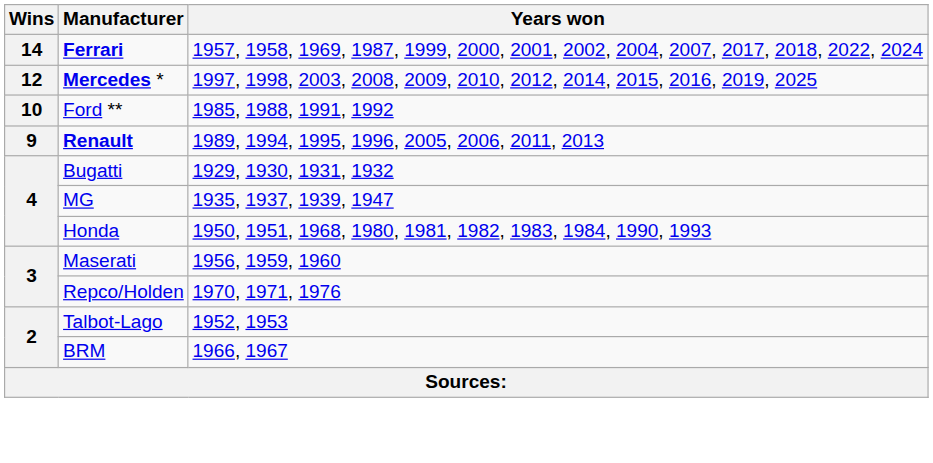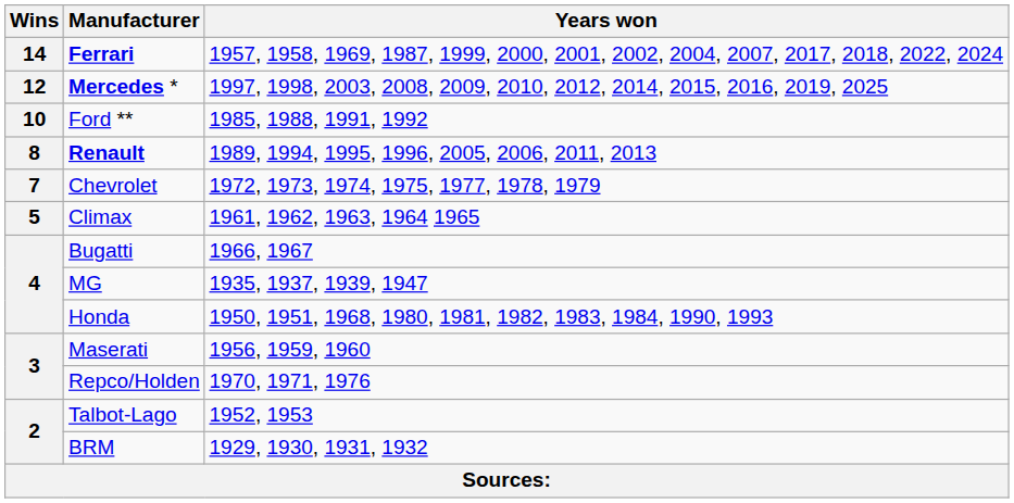 <table class="wikitable">
 <tr>
 <th>Wins</th>
 <th>Manufacturer</th>
 <th>Years won</th>
 </tr>
 <tr>
 <th>14</th>
 <td> <strong><a href='#'>Ferrari</a></strong></td>
 <td><span><a href='#'>1957</a>, <a href='#'>1958</a>, <a href='#'>1969</a></span>, <a href='#'>1987</a>, <a href='#'>1999</a>, <a href='#'>2000</a>, <a href='#'>2001</a>, <a href='#'>2002</a>, <a href='#'>2004</a>, <a href='#'>2007</a>, <a href='#'>2017</a>, <a href='#'>2018</a>, <a href='#'>2022</a>, <a href='#'>2024</a></td>
 </tr>
 <tr>
 <th>12</th>
 <td> <strong><a href='#'>Mercedes</a></strong> *</td>
 <td><a href='#'>1997</a>, <a href='#'>1998</a>, <a href='#'>2003</a>, <a href='#'>2008</a>, <a href='#'>2009</a>, <a href='#'>2010</a>, <a href='#'>2012</a>, <a href='#'>2014</a>, <a href='#'>2015</a>, <a href='#'>2016</a>, <a href='#'>2019</a>, <a href='#'>2025</a></td>
 </tr>
 <tr>
 <th>10</th>
 <td> <a href='#'>Ford</a> **</td>
 <td><a href='#'>1985</a>, <a href='#'>1988</a>, <a href='#'>1991</a>, <a href='#'>1992</a></td>
 </tr>
 <tr>
-<th>9</th>
+<th>8</th>
 <td><strong> <a href='#'>Renault</a></strong></td>
 <td><a href='#'>1989</a>, <a href='#'>1994</a>, <a href='#'>1995</a>, <a href='#'>1996</a>, <a href='#'>2005</a>, <a href='#'>2006</a>, <a href='#'>2011</a>, <a href='#'>2013</a></td>
 </tr>
 <tr>
+<th>7</th>
+<td> <a href='#'>Chevrolet</a></td>
+<td><span><a href='#'>1972</a>, <a href='#'>1973</a>, <a href='#'>1974</a>, <a href='#'>1975</a>, <a href='#'>1977</a>, <a href='#'>1978</a>, <a href='#'>1979</a></span></td>
+</tr>
+<tr>
+<th>5</th>
+<td> <a href='#'>Climax</a></td>
+<td><span><a href='#'>1961</a>, <a href='#'>1962</a>, <a href='#'>1963</a>, <a href='#'>1964</a> <a href='#'>1965</a></span></td>
+</tr>
+<tr>
 <th rowspan="3">4</th>
 <td> <a href='#'>Bugatti</a></td>
-<td><span><a href='#'>1929</a>, <a href='#'>1930</a>, <a href='#'>1931</a>, <a href='#'>1932</a></span></td>
+<td><span><a href='#'>1966</a>, <a href='#'>1967</a></span></td>
 </tr>
 <tr>
 <td> <a href='#'>MG</a></td>
 <td><span><a href='#'>1935</a>, <a href='#'>1937</a>, <a href='#'>1939</a>, <a href='#'>1947</a></span></td>
 </tr>
 <tr>
 <td> <a href='#'>Honda</a></td>
 <td><span><a href='#'>1950</a>, <a href='#'>1951</a>, <a href='#'>1968</a>, <a href='#'>1980</a>, <a href='#'>1981</a>, <a href='#'>1982</a>, <a href='#'>1983</a>, <a href='#'>1984</a></span>, <a href='#'>1990</a>, <a href='#'>1993</a></td>
 </tr>
 <tr>
 <th rowspan="2">3</th>
 <td> <a href='#'>Maserati</a></td>
 <td><span><a href='#'>1956</a>, <a href='#'>1959</a>, <a href='#'>1960</a></span></td>
 </tr>
 <tr>
 <td> <a href='#'>Repco/Holden</a></td>
 <td><span><a href='#'>1970</a>, <a href='#'>1971</a>, <a href='#'>1976</a></span></td>
 </tr>
 <tr>
 <th rowspan="2">2</th>
 <td> <a href='#'>Talbot-Lago</a></td>
 <td><span><a href='#'>1952</a>, <a href='#'>1953</a></span></td>
 </tr>
 <tr>
 <td> <a href='#'>BRM</a></td>
-<td><span><a href='#'>1966</a>, <a href='#'>1967</a></span></td>
+<td><span><a href='#'>1929</a>, <a href='#'>1930</a>, <a href='#'>1931</a>, <a href='#'>1932</a></span></td>
 </tr>
 <tr>
 <th colspan=3>Sources:</th>
 </tr>
 </table>
